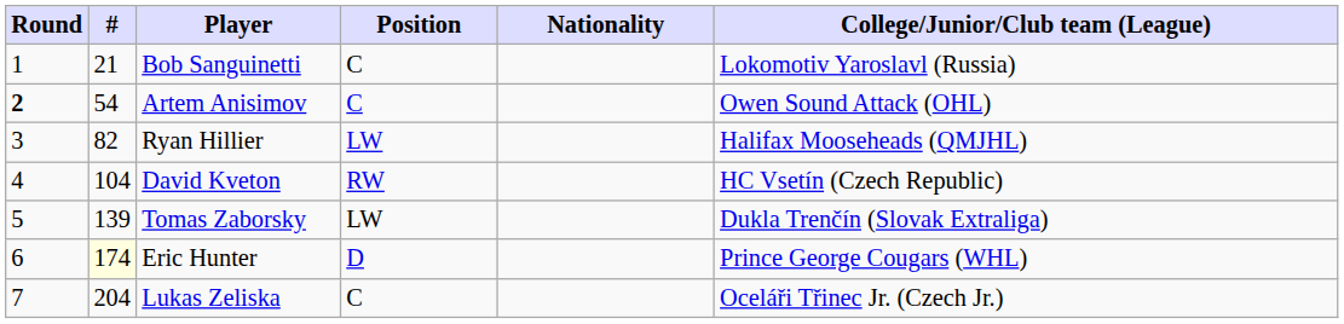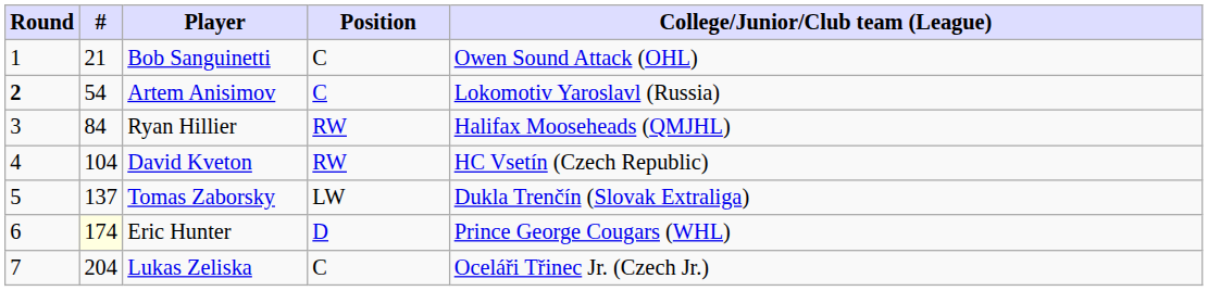 <table class="wikitable">
 <tr>
 <th style="background:#ddf; width:2.00%;">Round</th>
 <th style="background:#ddf; width:2.75%;">#</th>
 <th style="background:#ddf; width:16.0%;">Player</th>
 <th style="background:#ddf; width:12.25%;">Position</th>
-<th style="background:#ddf; width:17.0%;">Nationality</th>
 <th style="background:#ddf; width:100.0%;">College/Junior/Club team (League)</th>
 </tr>
 <tr>
 <td>1</td>
 <td>21</td>
 <td><a href='#'>Bob Sanguinetti</a></td>
 <td>C</td>
-<td></td>
-<td><a href='#'>Lokomotiv Yaroslavl</a> (Russia)</td>
+<td><a href='#'>Owen Sound Attack</a> (<a href='#'>OHL</a>)</td>
 </tr>
 <tr>
 <td><strong>2</strong></td>
 <td>54</td>
 <td><a href='#'>Artem Anisimov</a></td>
 <td><a href='#'>C</a></td>
-<td></td>
-<td><a href='#'>Owen Sound Attack</a> (<a href='#'>OHL</a>)</td>
+<td><a href='#'>Lokomotiv Yaroslavl</a> (Russia)</td>
 </tr>
 <tr>
 <td>3</td>
-<td>82</td>
+<td>84</td>
 <td>Ryan Hillier</td>
-<td><a href='#'>LW</a></td>
-<td></td>
+<td><a href='#'>RW</a></td>
 <td><a href='#'>Halifax Mooseheads</a> (<a href='#'>QMJHL</a>)</td>
 </tr>
 <tr>
 <td>4</td>
 <td>104</td>
 <td><a href='#'>David Kveton</a></td>
 <td><a href='#'>RW</a></td>
-<td></td>
 <td><a href='#'>HC Vsetín</a> (Czech Republic)</td>
 </tr>
 <tr>
 <td>5</td>
-<td>139</td>
+<td>137</td>
 <td><a href='#'>Tomas Zaborsky</a></td>
 <td>LW</td>
-<td></td>
 <td><a href='#'>Dukla Trenčín</a> (<a href='#'>Slovak Extraliga</a>)</td>
 </tr>
 <tr>
 <td>6</td>
 <td style="background: lightyellow;">174</td>
 <td>Eric Hunter</td>
 <td><a href='#'>D</a></td>
-<td></td>
 <td><a href='#'>Prince George Cougars</a> (<a href='#'>WHL</a>)</td>
 </tr>
 <tr>
 <td>7</td>
 <td>204</td>
 <td><a href='#'>Lukas Zeliska</a></td>
 <td>C</td>
-<td></td>
 <td><a href='#'>Oceláři Třinec</a> Jr. (Czech Jr.)</td>
 </tr>
 </table>
